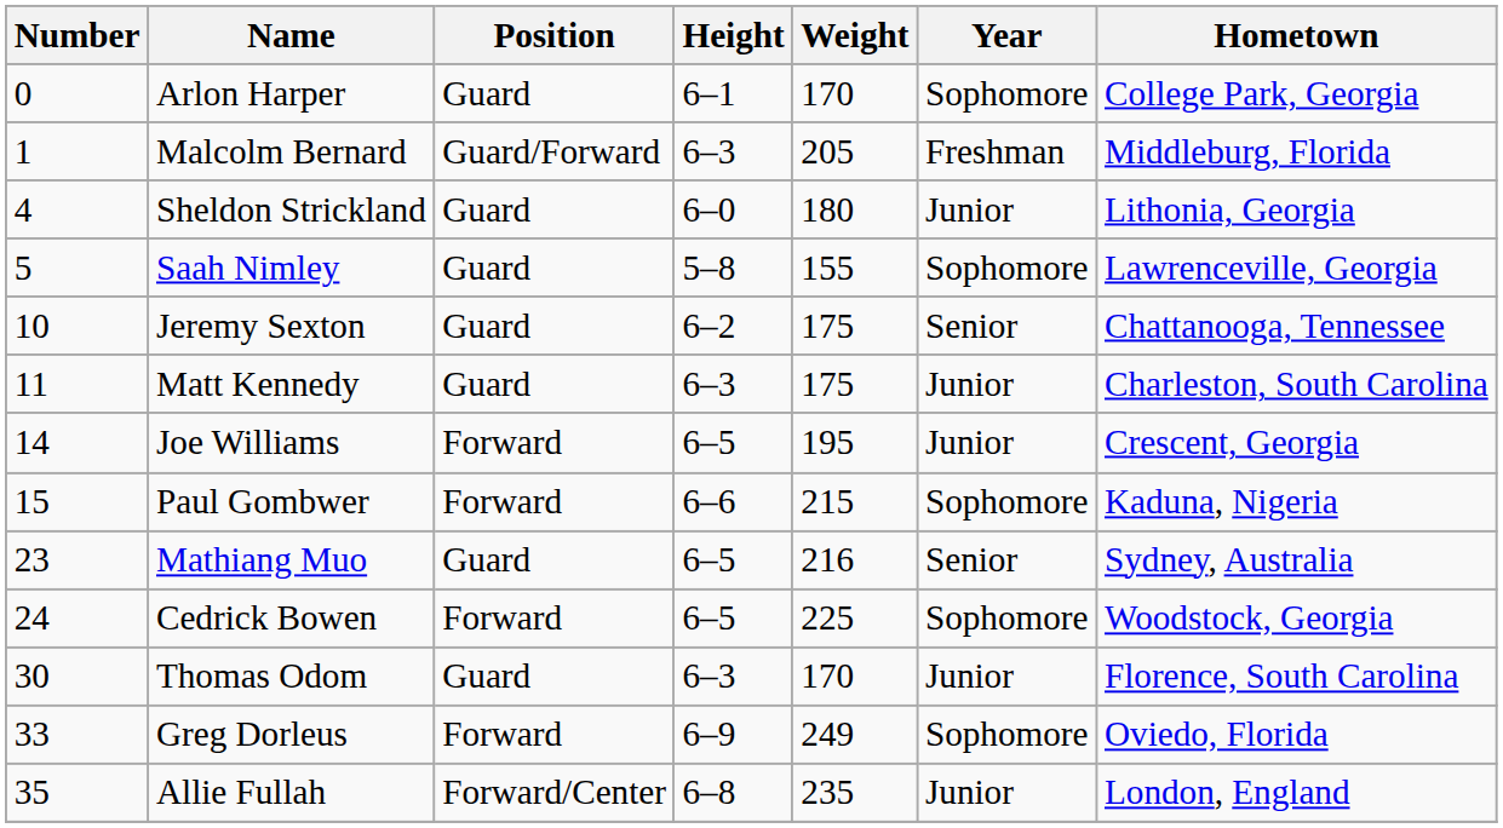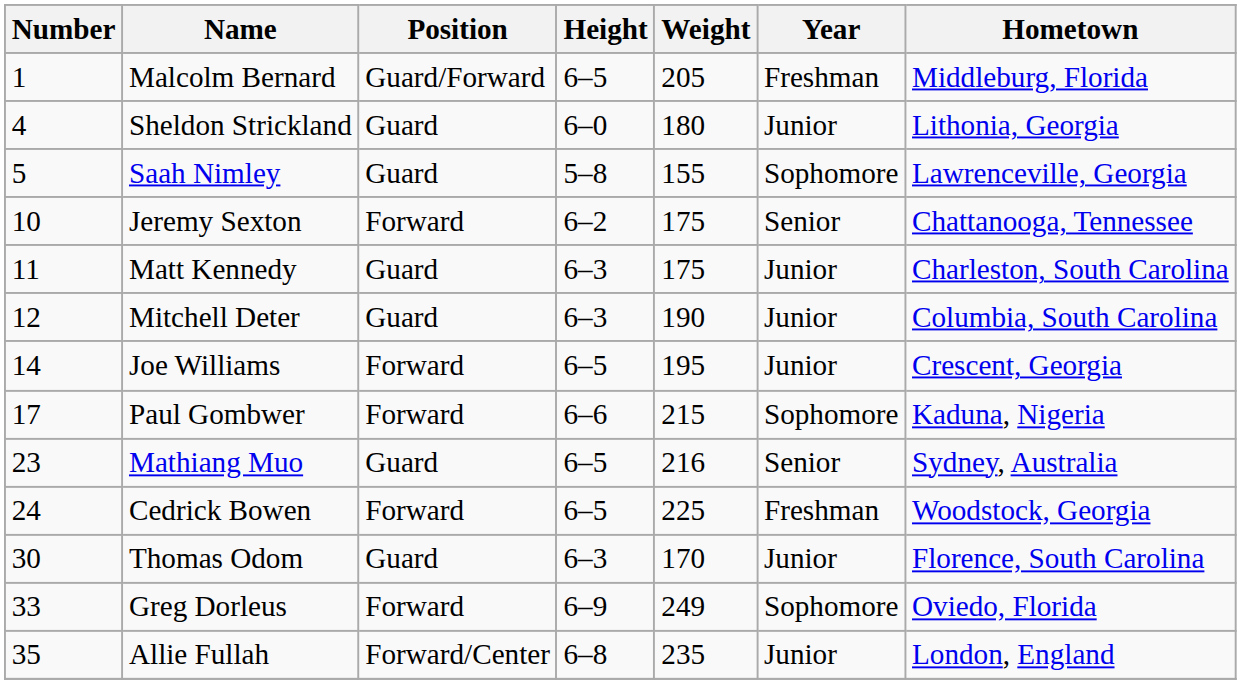 <table class="wikitable" style="font-size: 95%;">
 <tr>
 <th>Number</th>
 <th>Name</th>
 <th>Position</th>
 <th>Height</th>
 <th>Weight</th>
 <th>Year</th>
 <th>Hometown</th>
 </tr>
 <tr>
-<td>0</td>
-<td>Arlon Harper</td>
-<td>Guard</td>
-<td>6–1</td>
-<td>170</td>
-<td>Sophomore</td>
-<td><a href='#'>College Park, Georgia</a></td>
-</tr>
-<tr>
 <td>1</td>
 <td>Malcolm Bernard</td>
 <td>Guard/Forward</td>
-<td>6–3</td>
+<td>6–5</td>
 <td>205</td>
 <td>Freshman</td>
 <td><a href='#'>Middleburg, Florida</a></td>
 </tr>
 <tr>
 <td>4</td>
 <td>Sheldon Strickland</td>
 <td>Guard</td>
 <td>6–0</td>
 <td>180</td>
 <td>Junior</td>
 <td><a href='#'>Lithonia, Georgia</a></td>
 </tr>
 <tr>
 <td>5</td>
 <td><a href='#'>Saah Nimley</a></td>
 <td>Guard</td>
 <td>5–8</td>
 <td>155</td>
 <td>Sophomore</td>
 <td><a href='#'>Lawrenceville, Georgia</a></td>
 </tr>
 <tr>
 <td>10</td>
 <td>Jeremy Sexton</td>
-<td>Guard</td>
+<td>Forward</td>
 <td>6–2</td>
 <td>175</td>
 <td>Senior</td>
 <td><a href='#'>Chattanooga, Tennessee</a></td>
 </tr>
 <tr>
 <td>11</td>
 <td>Matt Kennedy</td>
 <td>Guard</td>
 <td>6–3</td>
 <td>175</td>
 <td>Junior</td>
 <td><a href='#'>Charleston, South Carolina</a></td>
 </tr>
 <tr>
+<td>12</td>
+<td>Mitchell Deter</td>
+<td>Guard</td>
+<td>6–3</td>
+<td>190</td>
+<td>Junior</td>
+<td><a href='#'>Columbia, South Carolina</a></td>
+</tr>
+<tr>
 <td>14</td>
 <td>Joe Williams</td>
 <td>Forward</td>
 <td>6–5</td>
 <td>195</td>
 <td>Junior</td>
 <td><a href='#'>Crescent, Georgia</a></td>
 </tr>
 <tr>
-<td>15</td>
+<td>17</td>
 <td>Paul Gombwer</td>
 <td>Forward</td>
 <td>6–6</td>
 <td>215</td>
 <td>Sophomore</td>
 <td><a href='#'>Kaduna</a>, <a href='#'>Nigeria</a></td>
 </tr>
 <tr>
 <td>23</td>
 <td><a href='#'>Mathiang Muo</a></td>
 <td>Guard</td>
 <td>6–5</td>
 <td>216</td>
 <td>Senior</td>
 <td><a href='#'>Sydney</a>, <a href='#'>Australia</a></td>
 </tr>
 <tr>
 <td>24</td>
 <td>Cedrick Bowen</td>
 <td>Forward</td>
 <td>6–5</td>
 <td>225</td>
-<td>Sophomore</td>
+<td>Freshman</td>
 <td><a href='#'>Woodstock, Georgia</a></td>
 </tr>
 <tr>
 <td>30</td>
 <td>Thomas Odom</td>
 <td>Guard</td>
 <td>6–3</td>
 <td>170</td>
 <td>Junior</td>
 <td><a href='#'>Florence, South Carolina</a></td>
 </tr>
 <tr>
 <td>33</td>
 <td>Greg Dorleus</td>
 <td>Forward</td>
 <td>6–9</td>
 <td>249</td>
 <td>Sophomore</td>
 <td><a href='#'>Oviedo, Florida</a></td>
 </tr>
 <tr>
 <td>35</td>
 <td>Allie Fullah</td>
 <td>Forward/Center</td>
 <td>6–8</td>
 <td>235</td>
 <td>Junior</td>
 <td><a href='#'>London</a>, <a href='#'>England</a></td>
 </tr>
 <tr>
 </tr>
 </table>
